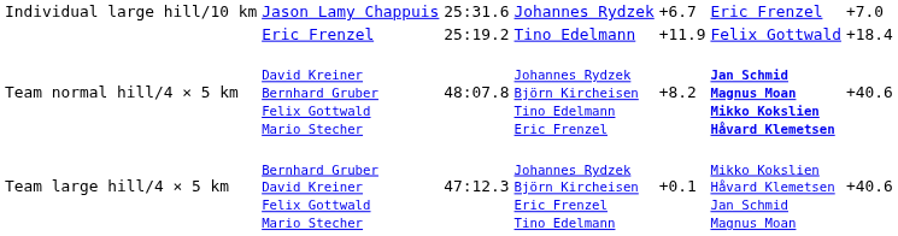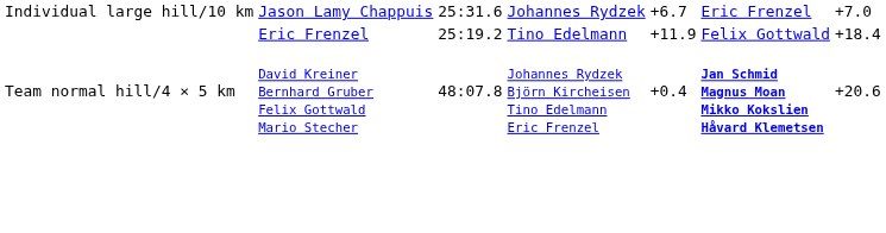 <table>
 <tr>
 <td>Individual large hill/10 km<br></td>
 <td><a href='#'>Jason Lamy Chappuis</a><br><small></small></td>
 <td>25:31.6</td>
 <td><a href='#'>Johannes Rydzek</a><br><small></small></td>
 <td>+6.7</td>
 <td><a href='#'>Eric Frenzel</a><br><small></small></td>
 <td>+7.0</td>
 </tr>
 <tr>
 <td><br></td>
 <td><a href='#'>Eric Frenzel</a><br><small></small></td>
 <td>25:19.2</td>
 <td><a href='#'>Tino Edelmann</a><br><small></small></td>
 <td>+11.9</td>
 <td><a href='#'>Felix Gottwald</a><br><small></small></td>
 <td>+18.4</td>
 </tr>
 <tr>
 <td>Team normal hill/4 × 5 km<br></td>
 <td><br><small><a href='#'>David Kreiner</a><br><a href='#'>Bernhard Gruber</a><br><a href='#'>Felix Gottwald</a><br><a href='#'>Mario Stecher</a></small></td>
 <td>48:07.8</td>
 <td><br><small><a href='#'>Johannes Rydzek</a><br><a href='#'>Björn Kircheisen</a><br><a href='#'>Tino Edelmann</a><br><a href='#'>Eric Frenzel</a></small></td>
-<td>+8.2</td>
+<td>+0.4</td>
 <td><strong><br><small><a href='#'>Jan Schmid</a><br><a href='#'>Magnus Moan</a><br><a href='#'>Mikko Kokslien</a><br><a href='#'>Håvard Klemetsen</a></small></strong></td>
-<td>+40.6</td>
-</tr>
-<tr>
-<td>Team large hill/4 × 5 km<br></td>
-<td><br><small><a href='#'>Bernhard Gruber</a><br><a href='#'>David Kreiner</a><br><a href='#'>Felix Gottwald</a><br><a href='#'>Mario Stecher</a></small></td>
-<td>47:12.3</td>
-<td><br><small><a href='#'>Johannes Rydzek</a><br><a href='#'>Björn Kircheisen</a><br><a href='#'>Eric Frenzel</a><br><a href='#'>Tino Edelmann</a></small></td>
-<td>+0.1</td>
-<td><br><small><a href='#'>Mikko Kokslien</a><br><a href='#'>Håvard Klemetsen</a><br><a href='#'>Jan Schmid</a><br><a href='#'>Magnus Moan</a></small></td>
-<td>+40.6</td>
+<td>+20.6</td>
 </tr>
 </table>
